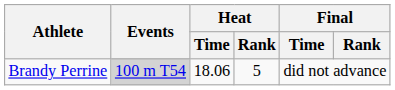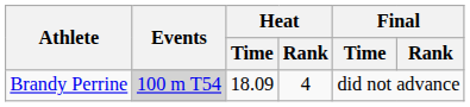 <table class=wikitable style="font-size:90%">
 <tr>
 <th rowspan="2">Athlete</th>
 <th rowspan="2">Events</th>
 <th colspan="2">Heat</th>
 <th colspan="2">Final</th>
 </tr>
 <tr>
 <th scope="col">Time</th>
 <th scope="col">Rank</th>
 <th scope="col">Time</th>
 <th scope="col">Rank</th>
 </tr>
 <tr align=center>
 <td align=left><a href='#'>Brandy Perrine</a></td>
 <td align=left style="background: lightgrey;"><a href='#'>100 m T54</a></td>
-<td>18.06</td>
-<td>5</td>
+<td>18.09</td>
+<td>4</td>
 <td colspan=2>did not advance</td>
 </tr>
 </table>
